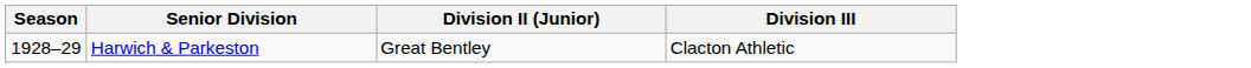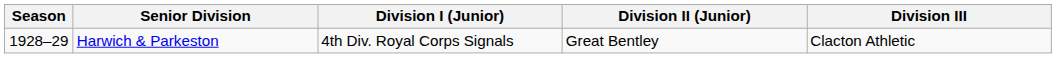 <table class=wikitable style="border:0px; margin-top:-1px; margin-bottom:0;">
 <tr>
 <th width=65px>Season</th>
 <th width=250px>Senior Division</th>
+<th width=250px>Division I (Junior)</th>
 <th width=250px>Division II (Junior)</th>
 <th width=250px>Division III</th>
 </tr>
 <tr>
 <td align=center>1928–29</td>
 <td><a href='#'>Harwich & Parkeston</a></td>
+<td>4th Div. Royal Corps Signals</td>
 <td>Great Bentley</td>
 <td>Clacton Athletic</td>
 </tr>
 </table>
